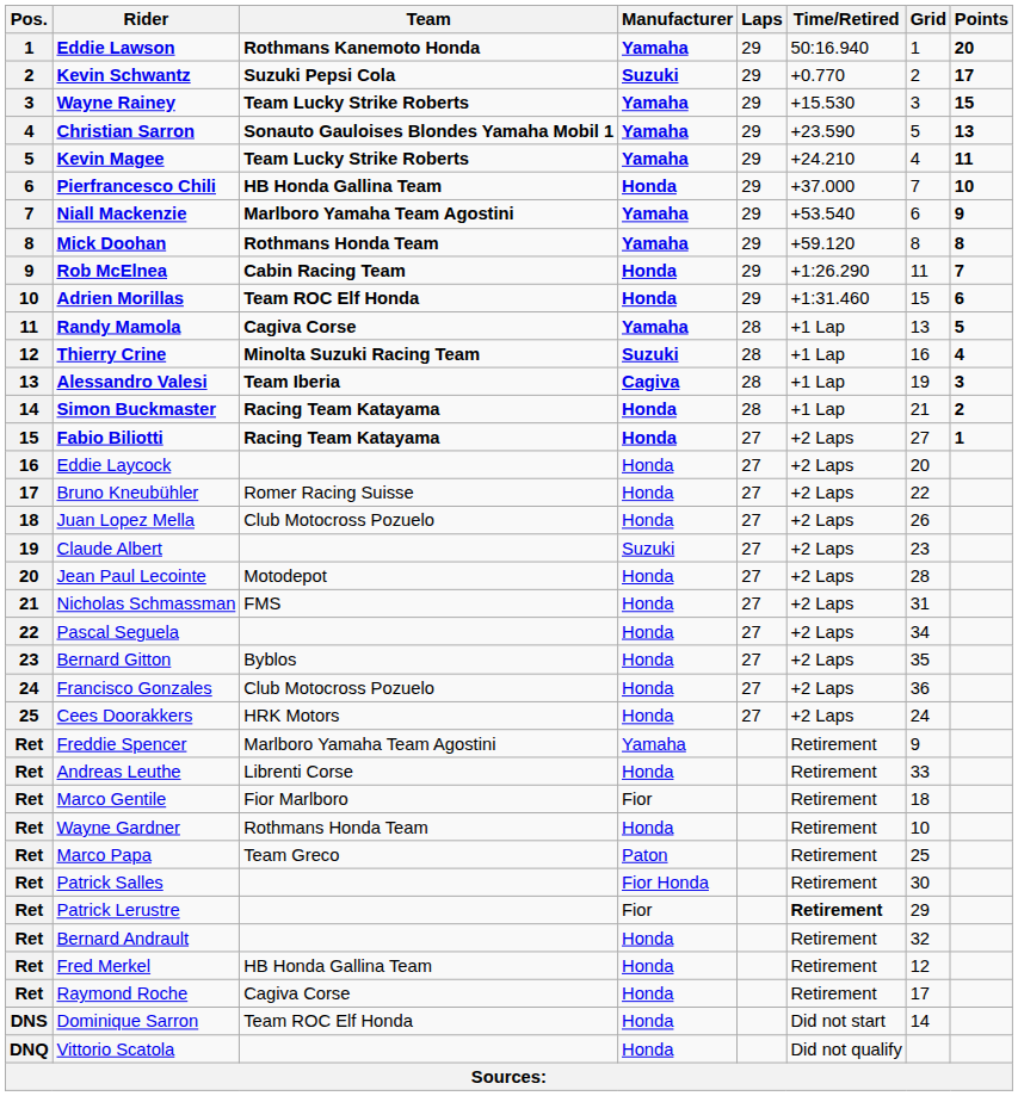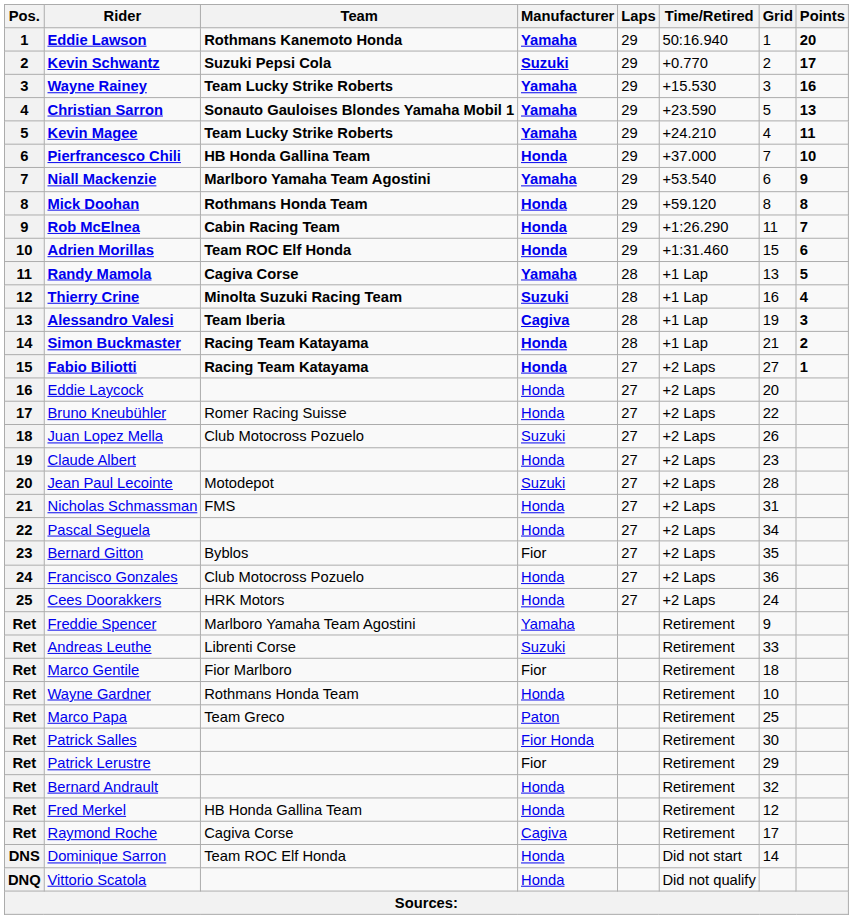 <table class="wikitable" style="font-size: 95%;">
 <tr>
 <th>Pos.</th>
 <th>Rider</th>
 <th>Team</th>
 <th>Manufacturer</th>
 <th>Laps</th>
 <th>Time/Retired</th>
 <th>Grid</th>
 <th>Points</th>
 </tr>
 <tr>
 <th>1</th>
 <td> <strong><a href='#'>Eddie Lawson</a></strong></td>
 <td><strong>Rothmans Kanemoto Honda</strong></td>
 <td><strong><a href='#'>Yamaha</a></strong></td>
 <td>29</td>
 <td>50:16.940</td>
 <td>1</td>
 <td><strong>20</strong></td>
 </tr>
 <tr>
 <th>2</th>
 <td> <strong><a href='#'>Kevin Schwantz</a></strong></td>
 <td><strong>Suzuki Pepsi Cola</strong></td>
 <td><strong><a href='#'>Suzuki</a></strong></td>
 <td>29</td>
 <td>+0.770</td>
 <td>2</td>
 <td><strong>17</strong></td>
 </tr>
 <tr>
 <th>3</th>
 <td> <strong><a href='#'>Wayne Rainey</a></strong></td>
 <td><strong>Team Lucky Strike Roberts</strong></td>
 <td><strong><a href='#'>Yamaha</a></strong></td>
 <td>29</td>
 <td>+15.530</td>
 <td>3</td>
-<td><strong>15</strong></td>
+<td><strong>16</strong></td>
 </tr>
 <tr>
 <th>4</th>
 <td> <strong><a href='#'>Christian Sarron</a></strong></td>
 <td><strong>Sonauto Gauloises Blondes Yamaha Mobil 1</strong></td>
 <td><strong><a href='#'>Yamaha</a></strong></td>
 <td>29</td>
 <td>+23.590</td>
 <td>5</td>
 <td><strong>13</strong></td>
 </tr>
 <tr>
 <th>5</th>
 <td> <strong><a href='#'>Kevin Magee</a></strong></td>
 <td><strong>Team Lucky Strike Roberts</strong></td>
 <td><strong><a href='#'>Yamaha</a></strong></td>
 <td>29</td>
 <td>+24.210</td>
 <td>4</td>
 <td><strong>11</strong></td>
 </tr>
 <tr>
 <th>6</th>
 <td> <strong><a href='#'>Pierfrancesco Chili</a></strong></td>
 <td><strong>HB Honda Gallina Team</strong></td>
 <td><strong><a href='#'>Honda</a></strong></td>
 <td>29</td>
 <td>+37.000</td>
 <td>7</td>
 <td><strong>10</strong></td>
 </tr>
 <tr>
 <th>7</th>
 <td> <strong><a href='#'>Niall Mackenzie</a></strong></td>
 <td><strong>Marlboro Yamaha Team Agostini</strong></td>
 <td><strong><a href='#'>Yamaha</a></strong></td>
 <td>29</td>
 <td>+53.540</td>
 <td>6</td>
 <td><strong>9</strong></td>
 </tr>
 <tr>
 <th>8</th>
 <td> <strong><a href='#'>Mick Doohan</a></strong></td>
 <td><strong>Rothmans Honda Team</strong></td>
-<td><strong><a href='#'>Yamaha</a></strong></td>
+<td><strong><a href='#'>Honda</a></strong></td>
 <td>29</td>
 <td>+59.120</td>
 <td>8</td>
 <td><strong>8</strong></td>
 </tr>
 <tr>
 <th>9</th>
 <td> <strong><a href='#'>Rob McElnea</a></strong></td>
 <td><strong>Cabin Racing Team</strong></td>
 <td><strong><a href='#'>Honda</a></strong></td>
 <td>29</td>
 <td>+1:26.290</td>
 <td>11</td>
 <td><strong>7</strong></td>
 </tr>
 <tr>
 <th>10</th>
 <td> <strong><a href='#'>Adrien Morillas</a></strong></td>
 <td><strong>Team ROC Elf Honda</strong></td>
 <td><strong><a href='#'>Honda</a></strong></td>
 <td>29</td>
 <td>+1:31.460</td>
 <td>15</td>
 <td><strong>6</strong></td>
 </tr>
 <tr>
 <th>11</th>
 <td> <strong><a href='#'>Randy Mamola</a></strong></td>
 <td><strong>Cagiva Corse</strong></td>
 <td><strong><a href='#'>Yamaha</a></strong></td>
 <td>28</td>
 <td>+1 Lap</td>
 <td>13</td>
 <td><strong>5</strong></td>
 </tr>
 <tr>
 <th>12</th>
 <td> <strong><a href='#'>Thierry Crine</a></strong></td>
 <td><strong>Minolta Suzuki Racing Team</strong></td>
 <td><strong><a href='#'>Suzuki</a></strong></td>
 <td>28</td>
 <td>+1 Lap</td>
 <td>16</td>
 <td><strong>4</strong></td>
 </tr>
 <tr>
 <th>13</th>
 <td> <strong><a href='#'>Alessandro Valesi</a></strong></td>
 <td><strong>Team Iberia</strong></td>
 <td><strong><a href='#'>Cagiva</a></strong></td>
 <td>28</td>
 <td>+1 Lap</td>
 <td>19</td>
 <td><strong>3</strong></td>
 </tr>
 <tr>
 <th>14</th>
 <td> <strong><a href='#'>Simon Buckmaster</a></strong></td>
 <td><strong>Racing Team Katayama</strong></td>
 <td><strong><a href='#'>Honda</a></strong></td>
 <td>28</td>
 <td>+1 Lap</td>
 <td>21</td>
 <td><strong>2</strong></td>
 </tr>
 <tr>
 <th>15</th>
 <td> <strong><a href='#'>Fabio Biliotti</a></strong></td>
 <td><strong>Racing Team Katayama</strong></td>
 <td><strong><a href='#'>Honda</a></strong></td>
 <td>27</td>
 <td>+2 Laps</td>
 <td>27</td>
 <td><strong>1</strong></td>
 </tr>
 <tr>
 <th>16</th>
 <td> <a href='#'>Eddie Laycock</a></td>
 <td></td>
 <td><a href='#'>Honda</a></td>
 <td>27</td>
 <td>+2 Laps</td>
 <td>20</td>
 <td></td>
 </tr>
 <tr>
 <th>17</th>
 <td> <a href='#'>Bruno Kneubühler</a></td>
 <td>Romer Racing Suisse</td>
 <td><a href='#'>Honda</a></td>
 <td>27</td>
 <td>+2 Laps</td>
 <td>22</td>
 <td></td>
 </tr>
 <tr>
 <th>18</th>
 <td> <a href='#'>Juan Lopez Mella</a></td>
 <td>Club Motocross Pozuelo</td>
-<td><a href='#'>Honda</a></td>
+<td><a href='#'>Suzuki</a></td>
 <td>27</td>
 <td>+2 Laps</td>
 <td>26</td>
 <td></td>
 </tr>
 <tr>
 <th>19</th>
 <td> <a href='#'>Claude Albert</a></td>
 <td></td>
-<td><a href='#'>Suzuki</a></td>
+<td><a href='#'>Honda</a></td>
 <td>27</td>
 <td>+2 Laps</td>
 <td>23</td>
 <td></td>
 </tr>
 <tr>
 <th>20</th>
 <td> <a href='#'>Jean Paul Lecointe</a></td>
 <td>Motodepot</td>
-<td><a href='#'>Honda</a></td>
+<td><a href='#'>Suzuki</a></td>
 <td>27</td>
 <td>+2 Laps</td>
 <td>28</td>
 <td></td>
 </tr>
 <tr>
 <th>21</th>
 <td> <a href='#'>Nicholas Schmassman</a></td>
 <td>FMS</td>
 <td><a href='#'>Honda</a></td>
 <td>27</td>
 <td>+2 Laps</td>
 <td>31</td>
 <td></td>
 </tr>
 <tr>
 <th>22</th>
 <td> <a href='#'>Pascal Seguela</a></td>
 <td></td>
 <td><a href='#'>Honda</a></td>
 <td>27</td>
 <td>+2 Laps</td>
 <td>34</td>
 <td></td>
 </tr>
 <tr>
 <th>23</th>
 <td> <a href='#'>Bernard Gitton</a></td>
 <td>Byblos</td>
-<td><a href='#'>Honda</a></td>
+<td>Fior</td>
 <td>27</td>
 <td>+2 Laps</td>
 <td>35</td>
 <td></td>
 </tr>
 <tr>
 <th>24</th>
 <td> <a href='#'>Francisco Gonzales</a></td>
 <td>Club Motocross Pozuelo</td>
 <td><a href='#'>Honda</a></td>
 <td>27</td>
 <td>+2 Laps</td>
 <td>36</td>
 <td></td>
 </tr>
 <tr>
 <th>25</th>
 <td> <a href='#'>Cees Doorakkers</a></td>
 <td>HRK Motors</td>
 <td><a href='#'>Honda</a></td>
 <td>27</td>
 <td>+2 Laps</td>
 <td>24</td>
 <td></td>
 </tr>
 <tr>
 <th>Ret</th>
 <td> <a href='#'>Freddie Spencer</a></td>
 <td>Marlboro Yamaha Team Agostini</td>
 <td><a href='#'>Yamaha</a></td>
 <td></td>
 <td>Retirement</td>
 <td>9</td>
 <td></td>
 </tr>
 <tr>
 <th>Ret</th>
 <td> <a href='#'>Andreas Leuthe</a></td>
 <td>Librenti Corse</td>
-<td><a href='#'>Honda</a></td>
+<td><a href='#'>Suzuki</a></td>
 <td></td>
 <td>Retirement</td>
 <td>33</td>
 <td></td>
 </tr>
 <tr>
 <th>Ret</th>
 <td> <a href='#'>Marco Gentile</a></td>
 <td>Fior Marlboro</td>
 <td>Fior</td>
 <td></td>
 <td>Retirement</td>
 <td>18</td>
 <td></td>
 </tr>
 <tr>
 <th>Ret</th>
 <td> <a href='#'>Wayne Gardner</a></td>
 <td>Rothmans Honda Team</td>
 <td><a href='#'>Honda</a></td>
 <td></td>
 <td>Retirement</td>
 <td>10</td>
 <td></td>
 </tr>
 <tr>
 <th>Ret</th>
 <td> <a href='#'>Marco Papa</a></td>
 <td>Team Greco</td>
 <td><a href='#'>Paton</a></td>
 <td></td>
 <td>Retirement</td>
 <td>25</td>
 <td></td>
 </tr>
 <tr>
 <th>Ret</th>
 <td> <a href='#'>Patrick Salles</a></td>
 <td></td>
 <td><a href='#'>Fior Honda</a></td>
 <td></td>
 <td>Retirement</td>
 <td>30</td>
 <td></td>
 </tr>
 <tr>
 <th>Ret</th>
 <td> <a href='#'>Patrick Lerustre</a></td>
 <td></td>
 <td>Fior</td>
 <td></td>
-<td><strong>Retirement</strong></td>
+<td>Retirement</td>
 <td>29</td>
 <td></td>
 </tr>
 <tr>
 <th>Ret</th>
 <td> <a href='#'>Bernard Andrault</a></td>
 <td></td>
 <td><a href='#'>Honda</a></td>
 <td></td>
 <td>Retirement</td>
 <td>32</td>
 <td></td>
 </tr>
 <tr>
 <th>Ret</th>
 <td> <a href='#'>Fred Merkel</a></td>
 <td>HB Honda Gallina Team</td>
 <td><a href='#'>Honda</a></td>
 <td></td>
 <td>Retirement</td>
 <td>12</td>
 <td></td>
 </tr>
 <tr>
 <th>Ret</th>
 <td> <a href='#'>Raymond Roche</a></td>
 <td>Cagiva Corse</td>
-<td><a href='#'>Honda</a></td>
+<td><a href='#'>Cagiva</a></td>
 <td></td>
 <td>Retirement</td>
 <td>17</td>
 <td></td>
 </tr>
 <tr>
 <th>DNS</th>
 <td> <a href='#'>Dominique Sarron</a></td>
 <td>Team ROC Elf Honda</td>
 <td><a href='#'>Honda</a></td>
 <td></td>
 <td>Did not start</td>
 <td>14</td>
 <td></td>
 </tr>
 <tr>
 <th>DNQ</th>
 <td> <a href='#'>Vittorio Scatola</a></td>
 <td></td>
 <td><a href='#'>Honda</a></td>
 <td></td>
 <td>Did not qualify</td>
 <td></td>
 <td></td>
 </tr>
 <tr>
 <th colspan="10">Sources:</th>
 </tr>
 </table>
